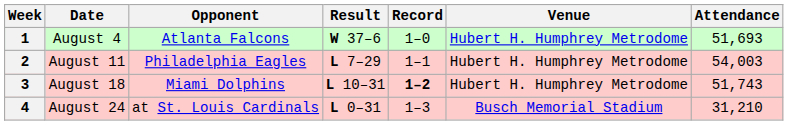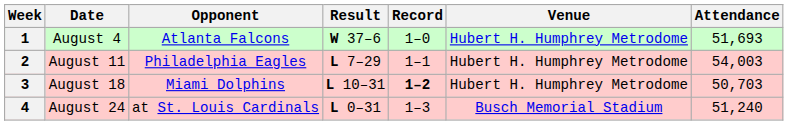 <table class="wikitable" style="text-align:center">
 <tr>
 <th>Week</th>
 <th>Date</th>
 <th>Opponent</th>
 <th>Result</th>
 <th>Record</th>
 <th>Venue</th>
 <th>Attendance</th>
 </tr>
 <tr style="background:#cfc">
 <th>1</th>
 <td>August 4</td>
 <td><a href='#'>Atlanta Falcons</a></td>
 <td><strong>W</strong> 37–6</td>
 <td>1–0</td>
 <td><a href='#'>Hubert H. Humphrey Metrodome</a></td>
 <td>51,693</td>
 </tr>
 <tr style="background:#fcc">
 <th>2</th>
 <td>August 11</td>
 <td><a href='#'>Philadelphia Eagles</a></td>
 <td><strong>L</strong> 7–29</td>
 <td>1–1</td>
 <td>Hubert H. Humphrey Metrodome</td>
 <td>54,003</td>
 </tr>
 <tr style="background:#fcc">
 <th>3</th>
 <td>August 18</td>
 <td><a href='#'>Miami Dolphins</a></td>
 <td><strong>L</strong> 10–31</td>
 <td><strong>1–2</strong></td>
 <td>Hubert H. Humphrey Metrodome</td>
-<td>51,743</td>
+<td>50,703</td>
 </tr>
 <tr style="background:#fcc">
 <th>4</th>
 <td>August 24</td>
 <td>at <a href='#'>St. Louis Cardinals</a></td>
 <td><strong>L</strong> 0–31</td>
 <td>1–3</td>
 <td><a href='#'>Busch Memorial Stadium</a></td>
-<td>31,210</td>
+<td>51,240</td>
 </tr>
 </table>
